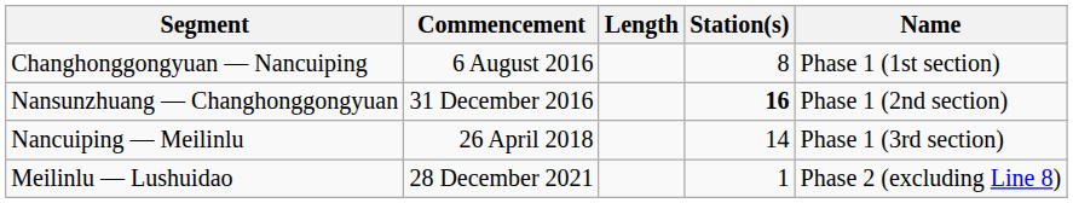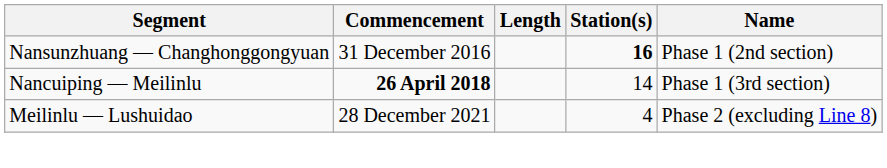 <table class="wikitable" style="border-collapse: collapse; text-align: right;">
 <tr>
 <th>Segment</th>
 <th>Commencement</th>
 <th>Length</th>
 <th>Station(s)</th>
 <th>Name</th>
-</tr>
-<tr>
-<td style="text-align: left;">Changhonggongyuan — Nancuiping</td>
-<td>6 August 2016</td>
-<td></td>
-<td>8</td>
-<td style="text-align: left;">Phase 1 (1st section)</td>
 </tr>
 <tr>
 <td style="text-align: left;">Nansunzhuang — Changhonggongyuan</td>
 <td>31 December 2016</td>
 <td></td>
 <td><strong>16</strong></td>
 <td style="text-align: left;">Phase 1 (2nd section)</td>
 </tr>
 <tr>
 <td style="text-align: left;">Nancuiping — Meilinlu</td>
-<td>26 April 2018</td>
+<td><strong>26 April 2018</strong></td>
 <td></td>
 <td>14</td>
 <td style="text-align: left;">Phase 1 (3rd section)</td>
 </tr>
 <tr>
 <td style="text-align: left;">Meilinlu — Lushuidao</td>
 <td>28 December 2021</td>
 <td></td>
-<td>1</td>
+<td>4</td>
 <td style="text-align: left;">Phase 2 (excluding <a href='#'>Line 8</a>)</td>
 </tr>
 </table>
